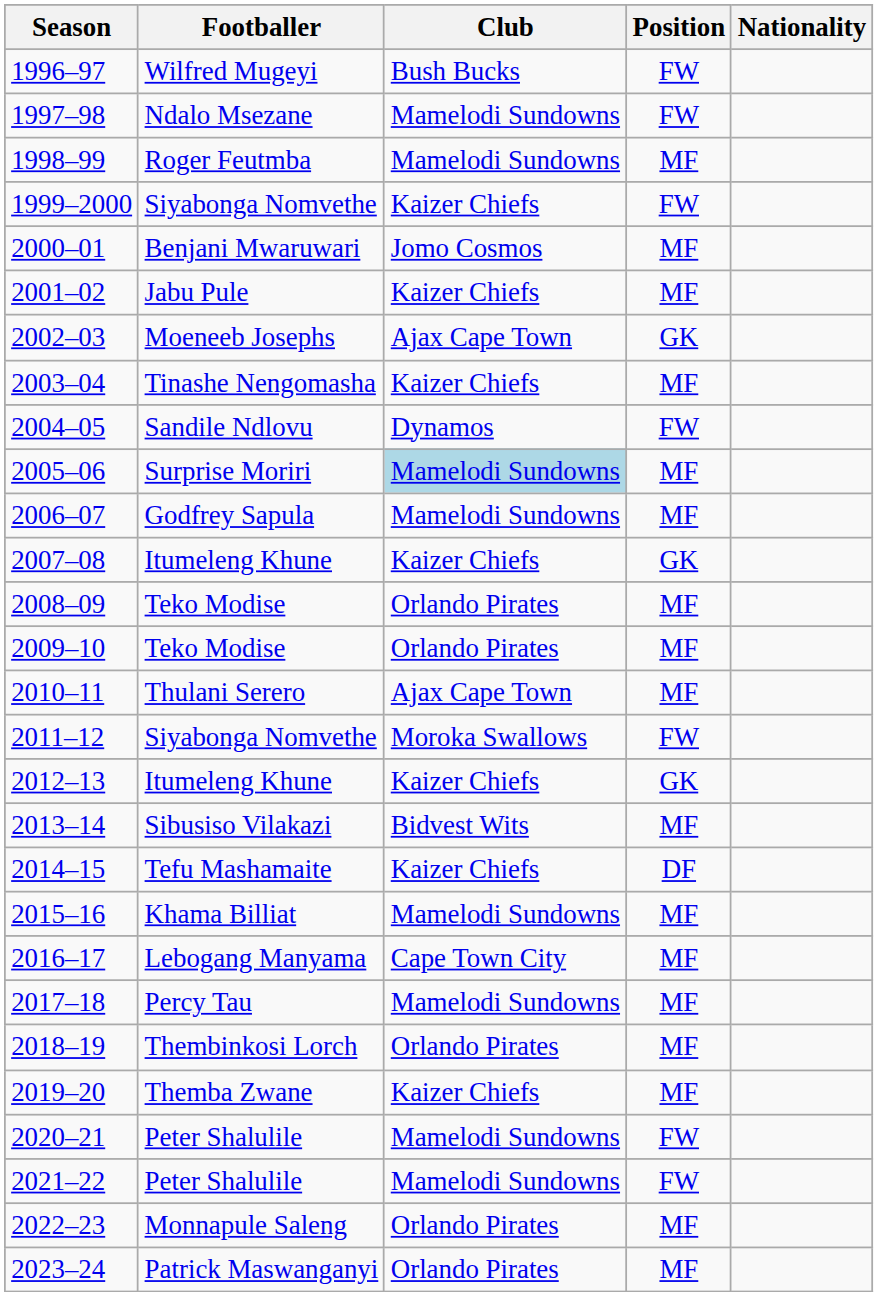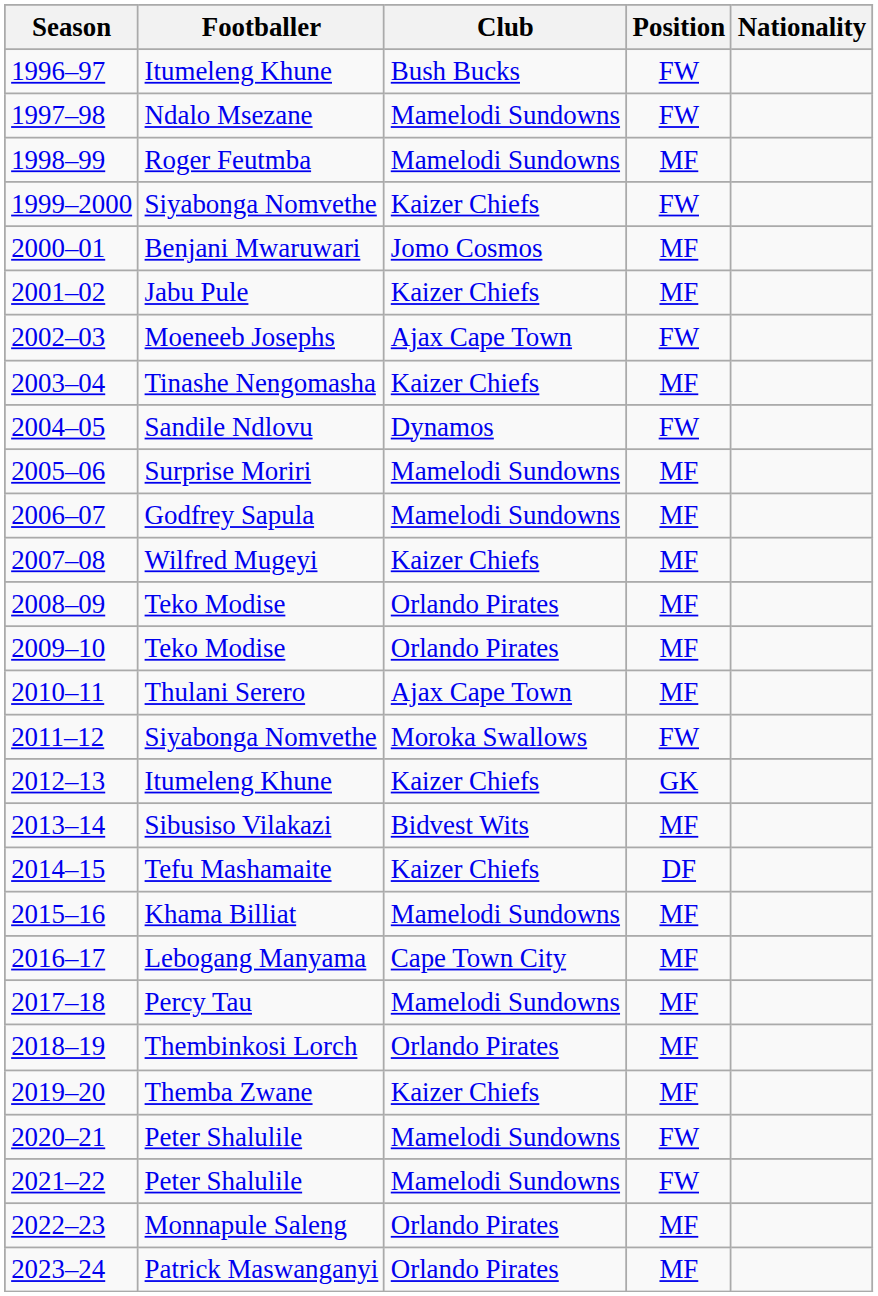 <table class="wikitable" style="font-size: 95%;">
 <tr>
 <th>Season</th>
 <th>Footballer</th>
 <th>Club</th>
 <th>Position</th>
 <th>Nationality</th>
 </tr>
 <tr>
 <td><a href='#'>1996–97</a></td>
-<td><a href='#'>Wilfred Mugeyi</a></td>
+<td><a href='#'>Itumeleng Khune</a></td>
 <td><a href='#'>Bush Bucks</a></td>
 <td align="center"><a href='#'>FW</a></td>
 <td></td>
 </tr>
 <tr>
 <td><a href='#'>1997–98</a></td>
 <td><a href='#'>Ndalo Msezane </a></td>
 <td><a href='#'>Mamelodi Sundowns</a></td>
 <td align="center"><a href='#'>FW</a></td>
 <td></td>
 </tr>
 <tr>
 <td><a href='#'>1998–99</a></td>
 <td><a href='#'>Roger Feutmba</a></td>
 <td><a href='#'>Mamelodi Sundowns</a></td>
 <td align="center"><a href='#'>MF</a></td>
 <td></td>
 </tr>
 <tr>
 <td><a href='#'>1999–2000</a></td>
 <td><a href='#'>Siyabonga Nomvethe</a></td>
 <td><a href='#'>Kaizer Chiefs</a></td>
 <td align="center"><a href='#'>FW</a></td>
 <td></td>
 </tr>
 <tr>
 <td><a href='#'>2000–01</a></td>
 <td><a href='#'>Benjani Mwaruwari</a></td>
 <td><a href='#'>Jomo Cosmos</a></td>
 <td align="center"><a href='#'>MF</a></td>
 <td></td>
 </tr>
 <tr>
 <td><a href='#'>2001–02</a></td>
 <td><a href='#'>Jabu Pule</a></td>
 <td><a href='#'>Kaizer Chiefs</a></td>
 <td align="center"><a href='#'>MF</a></td>
 <td></td>
 </tr>
 <tr>
 <td><a href='#'>2002–03</a></td>
 <td><a href='#'>Moeneeb Josephs</a></td>
 <td><a href='#'>Ajax Cape Town</a></td>
-<td align="center"><a href='#'>GK</a></td>
+<td align="center"><a href='#'>FW</a></td>
 <td></td>
 </tr>
 <tr>
 <td><a href='#'>2003–04</a></td>
 <td><a href='#'>Tinashe Nengomasha</a></td>
 <td><a href='#'>Kaizer Chiefs</a></td>
 <td align="center"><a href='#'>MF</a></td>
 <td></td>
 </tr>
 <tr>
 <td><a href='#'>2004–05</a></td>
 <td><a href='#'>Sandile Ndlovu</a></td>
 <td><a href='#'>Dynamos</a></td>
 <td align="center"><a href='#'>FW</a></td>
 <td></td>
 </tr>
 <tr>
 <td><a href='#'>2005–06</a></td>
 <td><a href='#'>Surprise Moriri</a></td>
-<td style="background: lightblue;"><a href='#'>Mamelodi Sundowns</a></td>
+<td><a href='#'>Mamelodi Sundowns</a></td>
 <td align="center"><a href='#'>MF</a></td>
 <td></td>
 </tr>
 <tr>
 <td><a href='#'>2006–07</a></td>
 <td><a href='#'>Godfrey Sapula</a></td>
 <td><a href='#'>Mamelodi Sundowns</a></td>
 <td align="center"><a href='#'>MF</a></td>
 <td></td>
 </tr>
 <tr>
 <td><a href='#'>2007–08</a></td>
-<td><a href='#'>Itumeleng Khune</a></td>
+<td><a href='#'>Wilfred Mugeyi</a></td>
 <td><a href='#'>Kaizer Chiefs</a></td>
-<td align="center"><a href='#'>GK</a></td>
+<td align="center"><a href='#'>MF</a></td>
 <td></td>
 </tr>
 <tr>
 <td><a href='#'>2008–09</a></td>
 <td><a href='#'>Teko Modise</a></td>
 <td><a href='#'>Orlando Pirates</a></td>
 <td align="center"><a href='#'>MF</a></td>
 <td></td>
 </tr>
 <tr>
 <td><a href='#'>2009–10</a></td>
 <td><a href='#'>Teko Modise</a></td>
 <td><a href='#'>Orlando Pirates</a></td>
 <td align="center"><a href='#'>MF</a></td>
 <td></td>
 </tr>
 <tr>
 <td><a href='#'>2010–11</a></td>
 <td><a href='#'>Thulani Serero</a></td>
 <td><a href='#'>Ajax Cape Town</a></td>
 <td align="center"><a href='#'>MF</a></td>
 <td></td>
 </tr>
 <tr>
 <td><a href='#'>2011–12</a></td>
 <td><a href='#'>Siyabonga Nomvethe</a></td>
 <td><a href='#'>Moroka Swallows</a></td>
 <td align="center"><a href='#'>FW</a></td>
 <td></td>
 </tr>
 <tr>
 <td><a href='#'>2012–13</a></td>
 <td><a href='#'>Itumeleng Khune</a></td>
 <td><a href='#'>Kaizer Chiefs</a></td>
 <td align="center"><a href='#'>GK</a></td>
 <td></td>
 </tr>
 <tr>
 <td><a href='#'>2013–14</a></td>
 <td><a href='#'>Sibusiso Vilakazi</a></td>
 <td><a href='#'>Bidvest Wits</a></td>
 <td align="center"><a href='#'>MF</a></td>
 <td></td>
 </tr>
 <tr>
 <td><a href='#'>2014–15</a></td>
 <td><a href='#'>Tefu Mashamaite</a></td>
 <td><a href='#'>Kaizer Chiefs</a></td>
 <td align="center"><a href='#'>DF</a></td>
 <td></td>
 </tr>
 <tr>
 <td><a href='#'>2015–16</a></td>
 <td><a href='#'>Khama Billiat</a></td>
 <td><a href='#'>Mamelodi Sundowns</a></td>
 <td align="center"><a href='#'>MF</a></td>
 <td></td>
 </tr>
 <tr>
 <td><a href='#'>2016–17</a></td>
 <td><a href='#'>Lebogang Manyama</a></td>
 <td><a href='#'>Cape Town City</a></td>
 <td align="center"><a href='#'>MF</a></td>
 <td></td>
 </tr>
 <tr>
 <td><a href='#'>2017–18</a></td>
 <td><a href='#'>Percy Tau</a></td>
 <td><a href='#'>Mamelodi Sundowns</a></td>
 <td align="center"><a href='#'>MF</a></td>
 <td></td>
 </tr>
 <tr>
 <td><a href='#'>2018–19</a></td>
 <td><a href='#'>Thembinkosi Lorch</a></td>
 <td><a href='#'>Orlando Pirates</a></td>
 <td align="center"><a href='#'>MF</a></td>
 <td></td>
 </tr>
 <tr>
 <td><a href='#'>2019–20</a></td>
 <td><a href='#'>Themba Zwane</a></td>
 <td><a href='#'>Kaizer Chiefs</a></td>
 <td align="center"><a href='#'>MF</a></td>
 <td></td>
 </tr>
 <tr>
 <td><a href='#'>2020–21</a></td>
 <td><a href='#'>Peter Shalulile</a></td>
 <td><a href='#'>Mamelodi Sundowns</a></td>
 <td align="center"><a href='#'>FW</a></td>
 <td></td>
 </tr>
 <tr>
 <td><a href='#'>2021–22</a></td>
 <td><a href='#'>Peter Shalulile</a></td>
 <td><a href='#'>Mamelodi Sundowns</a></td>
 <td align="center"><a href='#'>FW</a></td>
 <td></td>
 </tr>
 <tr>
 <td><a href='#'>2022–23</a></td>
 <td><a href='#'>Monnapule Saleng</a></td>
 <td><a href='#'>Orlando Pirates</a></td>
 <td align="center"><a href='#'>MF</a></td>
 <td></td>
 </tr>
 <tr>
 <td><a href='#'>2023–24</a></td>
 <td><a href='#'>Patrick Maswanganyi</a></td>
 <td><a href='#'>Orlando Pirates</a></td>
 <td align="center"><a href='#'>MF</a></td>
 <td></td>
 </tr>
 <tr>
 </tr>
 </table>
